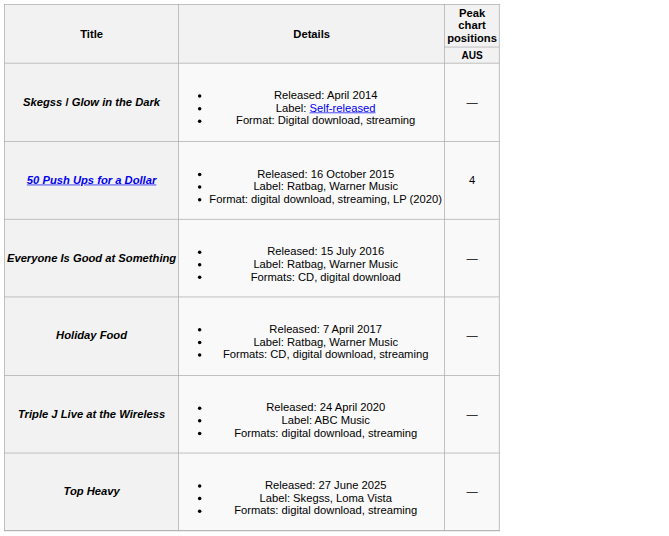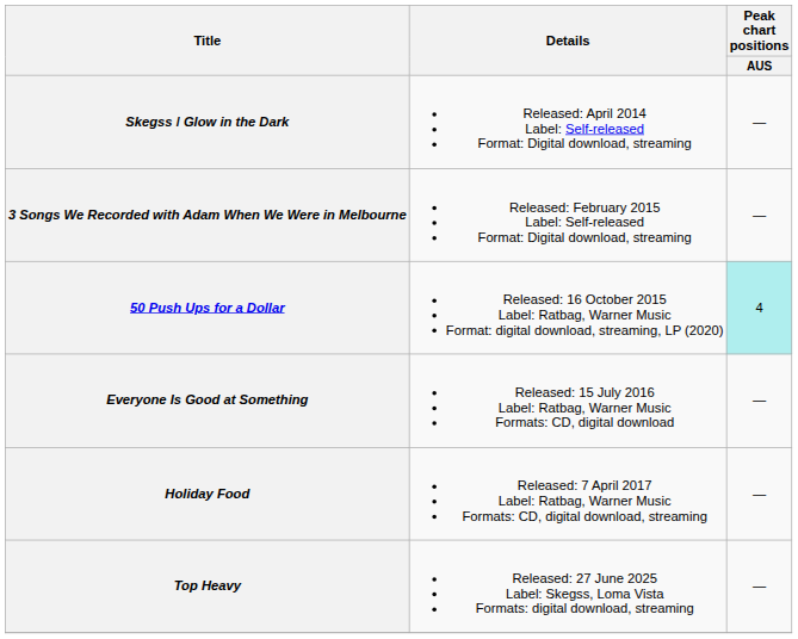 <table class="wikitable plainrowheaders" style="text-align:center;">
 <tr>
 <th scope="col" rowspan="2">Title</th>
 <th scope="col" rowspan="2">Details</th>
 <th scope="col" colspan="1">Peak chart positions</th>
 </tr>
 <tr>
 <th scope="col" style="width:3em;font-size:90%;">AUS<br></th>
 </tr>
 <tr>
 <th scope="row"><em>Skegss</em> / <em>Glow in the Dark</em></th>
 <td><br><ul><li>Released: April 2014</li><li>Label: <a href='#'>Self-released</a></li><li>Format: Digital download, streaming</li></ul></td>
 <td>—</td>
 </tr>
 <tr>
+<th scope="row"><em>3 Songs We Recorded with Adam When We Were in Melbourne</em></th>
+<td><br><ul><li>Released: February 2015</li><li>Label: Self-released</li><li>Format: Digital download, streaming</li></ul></td>
+<td>—</td>
+</tr>
+<tr>
 <th scope="row"><em><a href='#'>50 Push Ups for a Dollar</a></em></th>
 <td><br><ul><li>Released: 16 October 2015</li><li>Label: Ratbag, Warner Music</li><li>Format: digital download, streaming, LP (2020)</li></ul></td>
-<td>4</td>
+<td style="background: paleturquoise;">4</td>
 </tr>
 <tr>
 <th scope="row"><em>Everyone Is Good at Something</em></th>
 <td><br><ul><li>Released: 15 July 2016</li><li>Label: Ratbag, Warner Music</li><li>Formats: CD, digital download</li></ul></td>
 <td>—</td>
 </tr>
 <tr>
 <th scope="row"><em>Holiday Food</em></th>
 <td><br><ul><li>Released: 7 April 2017</li><li>Label: Ratbag, Warner Music</li><li>Formats: CD, digital download, streaming</li></ul></td>
 <td>—</td>
 </tr>
 <tr>
-<th scope="row"><em>Triple J Live at the Wireless</em></th>
-<td><br><ul><li>Released: 24 April 2020</li><li>Label: ABC Music</li><li>Formats: digital download, streaming</li></ul></td>
-<td>—</td>
-</tr>
-<tr>
 <th scope="row"><em>Top Heavy</em></th>
 <td><br><ul><li>Released: 27 June 2025</li><li>Label: Skegss, Loma Vista</li><li>Formats: digital download, streaming</li></ul></td>
 <td>—</td>
 </tr>
 <tr>
 </tr>
 </table>
